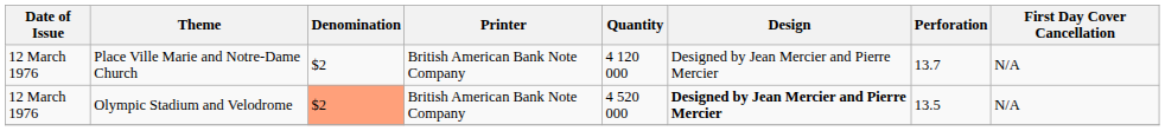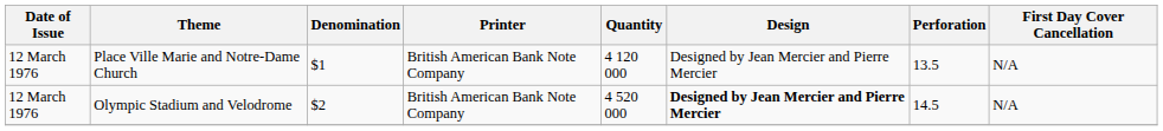 <table class="wikitable sortable">
 <tr>
 <th>Date of Issue</th>
 <th>Theme</th>
 <th>Denomination</th>
 <th>Printer</th>
 <th>Quantity</th>
 <th>Design</th>
 <th>Perforation</th>
 <th>First Day Cover Cancellation</th>
 </tr>
 <tr>
 <td>12 March 1976 </td>
 <td>Place Ville Marie and Notre-Dame Church</td>
-<td>$2</td>
+<td>$1</td>
 <td>British American Bank Note Company</td>
 <td>4 120 000</td>
 <td>Designed by Jean Mercier and Pierre Mercier</td>
-<td>13.7</td>
+<td>13.5</td>
 <td>N/A</td>
 </tr>
 <tr>
 <td>12 March 1976</td>
 <td>Olympic Stadium and Velodrome</td>
-<td style="background: lightsalmon;">$2</td>
+<td>$2</td>
 <td>British American Bank Note Company</td>
 <td>4 520 000</td>
 <td><strong>Designed by Jean Mercier and Pierre Mercier</strong></td>
-<td>13.5</td>
+<td>14.5</td>
 <td>N/A</td>
 </tr>
 <tr>
 </tr>
 </table>
